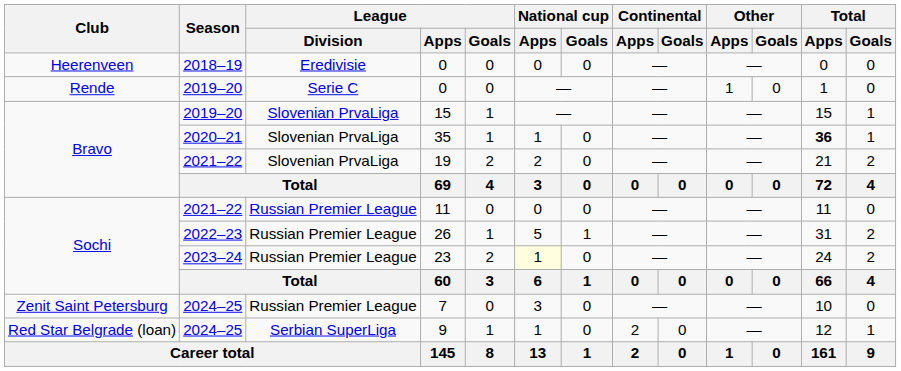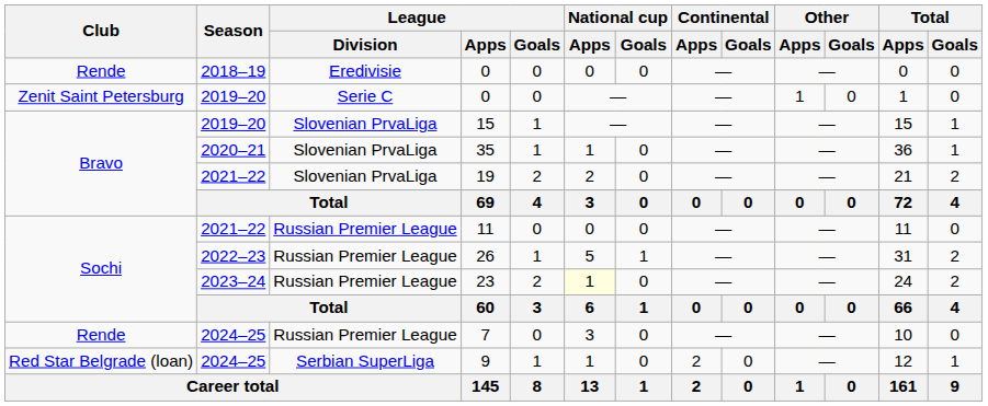 <table class="wikitable" style="text-align: center;">
 <tr>
 <th rowspan=2>Club</th>
 <th rowspan=2>Season</th>
 <th colspan=3>League</th>
 <th colspan=2>National cup</th>
 <th colspan=2>Continental</th>
 <th colspan=2>Other</th>
 <th colspan=2>Total</th>
 </tr>
 <tr>
 <th>Division</th>
 <th>Apps</th>
 <th>Goals</th>
 <th>Apps</th>
 <th>Goals</th>
 <th>Apps</th>
 <th>Goals</th>
 <th>Apps</th>
 <th>Goals</th>
 <th>Apps</th>
 <th>Goals</th>
 </tr>
 <tr>
-<td><a href='#'>Heerenveen</a></td>
+<td><a href='#'>Rende</a></td>
 <td><a href='#'>2018–19</a></td>
 <td><a href='#'>Eredivisie</a></td>
 <td>0</td>
 <td>0</td>
 <td>0</td>
 <td>0</td>
 <td colspan=2>—</td>
 <td colspan=2>—</td>
 <td>0</td>
 <td>0</td>
 </tr>
 <tr>
-<td><a href='#'>Rende</a></td>
+<td><a href='#'>Zenit Saint Petersburg</a></td>
 <td><a href='#'>2019–20</a></td>
 <td><a href='#'>Serie C</a></td>
 <td>0</td>
 <td>0</td>
 <td colspan=2>—</td>
 <td colspan=2>—</td>
 <td>1</td>
 <td>0</td>
 <td>1</td>
 <td>0</td>
 </tr>
 <tr>
 <td rowspan="4"><a href='#'>Bravo</a></td>
 <td><a href='#'>2019–20</a></td>
 <td><a href='#'>Slovenian PrvaLiga</a></td>
 <td>15</td>
 <td>1</td>
 <td colspan=2>—</td>
 <td colspan=2>—</td>
 <td colspan=2>—</td>
 <td>15</td>
 <td>1</td>
 </tr>
 <tr>
 <td><a href='#'>2020–21</a></td>
 <td>Slovenian PrvaLiga</td>
 <td>35</td>
 <td>1</td>
 <td>1</td>
 <td>0</td>
 <td colspan=2>—</td>
 <td colspan=2>—</td>
-<td><strong>36</strong></td>
+<td>36</td>
 <td>1</td>
 </tr>
 <tr>
 <td><a href='#'>2021–22</a></td>
 <td>Slovenian PrvaLiga</td>
 <td>19</td>
 <td>2</td>
 <td>2</td>
 <td>0</td>
 <td colspan=2>—</td>
 <td colspan=2>—</td>
 <td>21</td>
 <td>2</td>
 </tr>
 <tr>
 <th colspan=2>Total</th>
 <th>69</th>
 <th>4</th>
 <th>3</th>
 <th>0</th>
 <th>0</th>
 <th>0</th>
 <th>0</th>
 <th>0</th>
 <th>72</th>
 <th>4</th>
 </tr>
 <tr>
 <td rowspan="4"><a href='#'>Sochi</a></td>
 <td><a href='#'>2021–22</a></td>
 <td><a href='#'>Russian Premier League</a></td>
 <td>11</td>
 <td>0</td>
 <td>0</td>
 <td>0</td>
 <td colspan=2>—</td>
 <td colspan=2>—</td>
 <td>11</td>
 <td>0</td>
 </tr>
 <tr>
 <td><a href='#'>2022–23</a></td>
 <td>Russian Premier League</td>
 <td>26</td>
 <td>1</td>
 <td>5</td>
 <td>1</td>
 <td colspan=2>—</td>
 <td colspan=2>—</td>
 <td>31</td>
 <td>2</td>
 </tr>
 <tr>
 <td><a href='#'>2023–24</a></td>
 <td>Russian Premier League</td>
 <td>23</td>
 <td>2</td>
 <td style="background: lightyellow;">1</td>
 <td>0</td>
 <td colspan=2>—</td>
 <td colspan=2>—</td>
 <td>24</td>
 <td>2</td>
 </tr>
 <tr>
 <th colspan=2>Total</th>
 <th>60</th>
 <th>3</th>
 <th>6</th>
 <th>1</th>
 <th>0</th>
 <th>0</th>
 <th>0</th>
 <th>0</th>
 <th>66</th>
 <th>4</th>
 </tr>
 <tr>
-<td><a href='#'>Zenit Saint Petersburg</a></td>
+<td><a href='#'>Rende</a></td>
 <td><a href='#'>2024–25</a></td>
 <td>Russian Premier League</td>
 <td>7</td>
 <td>0</td>
 <td>3</td>
 <td>0</td>
 <td colspan=2>—</td>
 <td colspan=2>—</td>
 <td>10</td>
 <td>0</td>
 </tr>
 <tr>
 <td><a href='#'>Red Star Belgrade</a> (loan)</td>
 <td><a href='#'>2024–25</a></td>
 <td><a href='#'>Serbian SuperLiga</a></td>
 <td>9</td>
 <td>1</td>
 <td>1</td>
 <td>0</td>
 <td>2</td>
 <td>0</td>
 <td colspan=2>—</td>
 <td>12</td>
 <td>1</td>
 </tr>
 <tr>
 <th colspan=3>Career total</th>
 <th>145</th>
 <th>8</th>
 <th>13</th>
 <th>1</th>
 <th>2</th>
 <th>0</th>
 <th>1</th>
 <th>0</th>
 <th>161</th>
 <th>9</th>
 </tr>
 </table>
